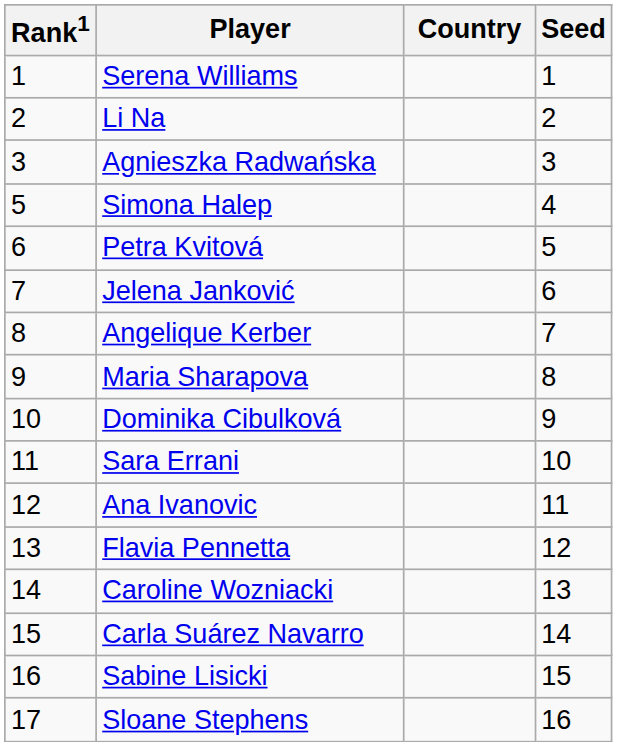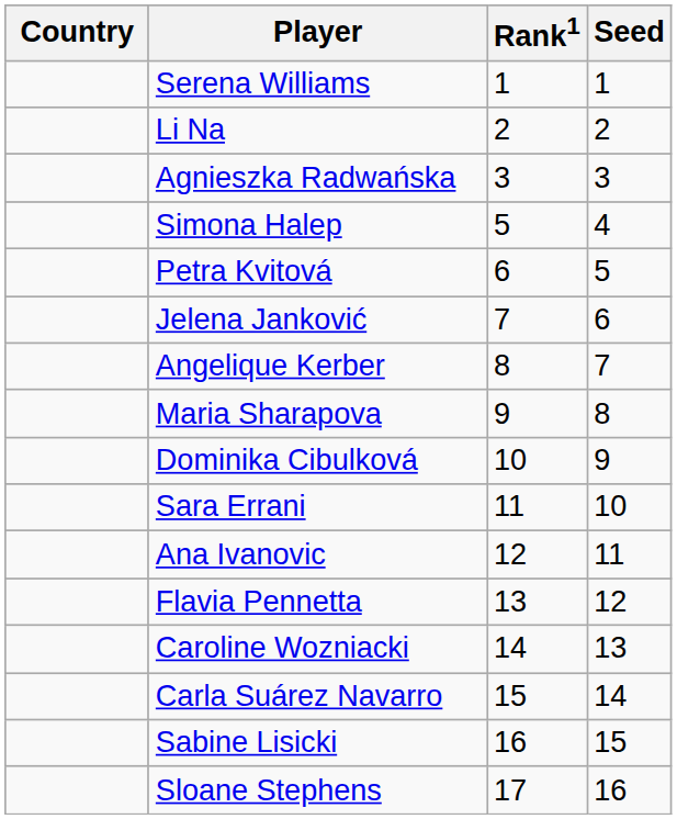 <table class="wikitable">
 <tr>
+<th width="70">Country</th>
+<th width="175">Player</th>
 <th>Rank<sup>1</sup></th>
-<th width="175">Player</th>
-<th width="70">Country</th>
 <th>Seed</th>
 </tr>
 <tr>
+<td></td>
+<td><a href='#'>Serena Williams</a></td>
 <td>1</td>
-<td><a href='#'>Serena Williams</a></td>
-<td></td>
 <td>1</td>
 </tr>
 <tr>
+<td></td>
+<td><a href='#'>Li Na</a></td>
 <td>2</td>
-<td><a href='#'>Li Na</a></td>
-<td></td>
 <td>2</td>
 </tr>
 <tr>
+<td></td>
+<td><a href='#'>Agnieszka Radwańska</a></td>
 <td>3</td>
-<td><a href='#'>Agnieszka Radwańska</a></td>
-<td></td>
 <td>3</td>
 </tr>
 <tr>
+<td></td>
+<td><a href='#'>Simona Halep</a></td>
 <td>5</td>
-<td><a href='#'>Simona Halep</a></td>
-<td></td>
 <td>4</td>
 </tr>
 <tr>
+<td></td>
+<td><a href='#'>Petra Kvitová</a></td>
 <td>6</td>
-<td><a href='#'>Petra Kvitová</a></td>
-<td></td>
 <td>5</td>
 </tr>
 <tr>
+<td></td>
+<td><a href='#'>Jelena Janković</a></td>
 <td>7</td>
-<td><a href='#'>Jelena Janković</a></td>
-<td></td>
 <td>6</td>
 </tr>
 <tr>
+<td></td>
+<td><a href='#'>Angelique Kerber</a></td>
 <td>8</td>
-<td><a href='#'>Angelique Kerber</a></td>
-<td></td>
 <td>7</td>
 </tr>
 <tr>
+<td></td>
+<td><a href='#'>Maria Sharapova</a></td>
 <td>9</td>
-<td><a href='#'>Maria Sharapova</a></td>
-<td></td>
 <td>8</td>
 </tr>
 <tr>
+<td></td>
+<td><a href='#'>Dominika Cibulková</a></td>
 <td>10</td>
-<td><a href='#'>Dominika Cibulková</a></td>
-<td></td>
 <td>9</td>
 </tr>
 <tr>
+<td></td>
+<td><a href='#'>Sara Errani</a></td>
 <td>11</td>
-<td><a href='#'>Sara Errani</a></td>
-<td></td>
 <td>10</td>
 </tr>
 <tr>
+<td></td>
+<td><a href='#'>Ana Ivanovic</a></td>
 <td>12</td>
-<td><a href='#'>Ana Ivanovic</a></td>
-<td></td>
 <td>11</td>
 </tr>
 <tr>
+<td></td>
+<td><a href='#'>Flavia Pennetta</a></td>
 <td>13</td>
-<td><a href='#'>Flavia Pennetta</a></td>
-<td></td>
 <td>12</td>
 </tr>
 <tr>
+<td></td>
+<td><a href='#'>Caroline Wozniacki</a></td>
 <td>14</td>
-<td><a href='#'>Caroline Wozniacki</a></td>
-<td></td>
 <td>13</td>
 </tr>
 <tr>
+<td></td>
+<td><a href='#'>Carla Suárez Navarro</a></td>
 <td>15</td>
-<td><a href='#'>Carla Suárez Navarro</a></td>
-<td></td>
 <td>14</td>
 </tr>
 <tr>
+<td></td>
+<td><a href='#'>Sabine Lisicki</a></td>
 <td>16</td>
-<td><a href='#'>Sabine Lisicki</a></td>
-<td></td>
 <td>15</td>
 </tr>
 <tr>
+<td></td>
+<td><a href='#'>Sloane Stephens</a></td>
 <td>17</td>
-<td><a href='#'>Sloane Stephens</a></td>
-<td></td>
 <td>16</td>
 </tr>
 </table>
